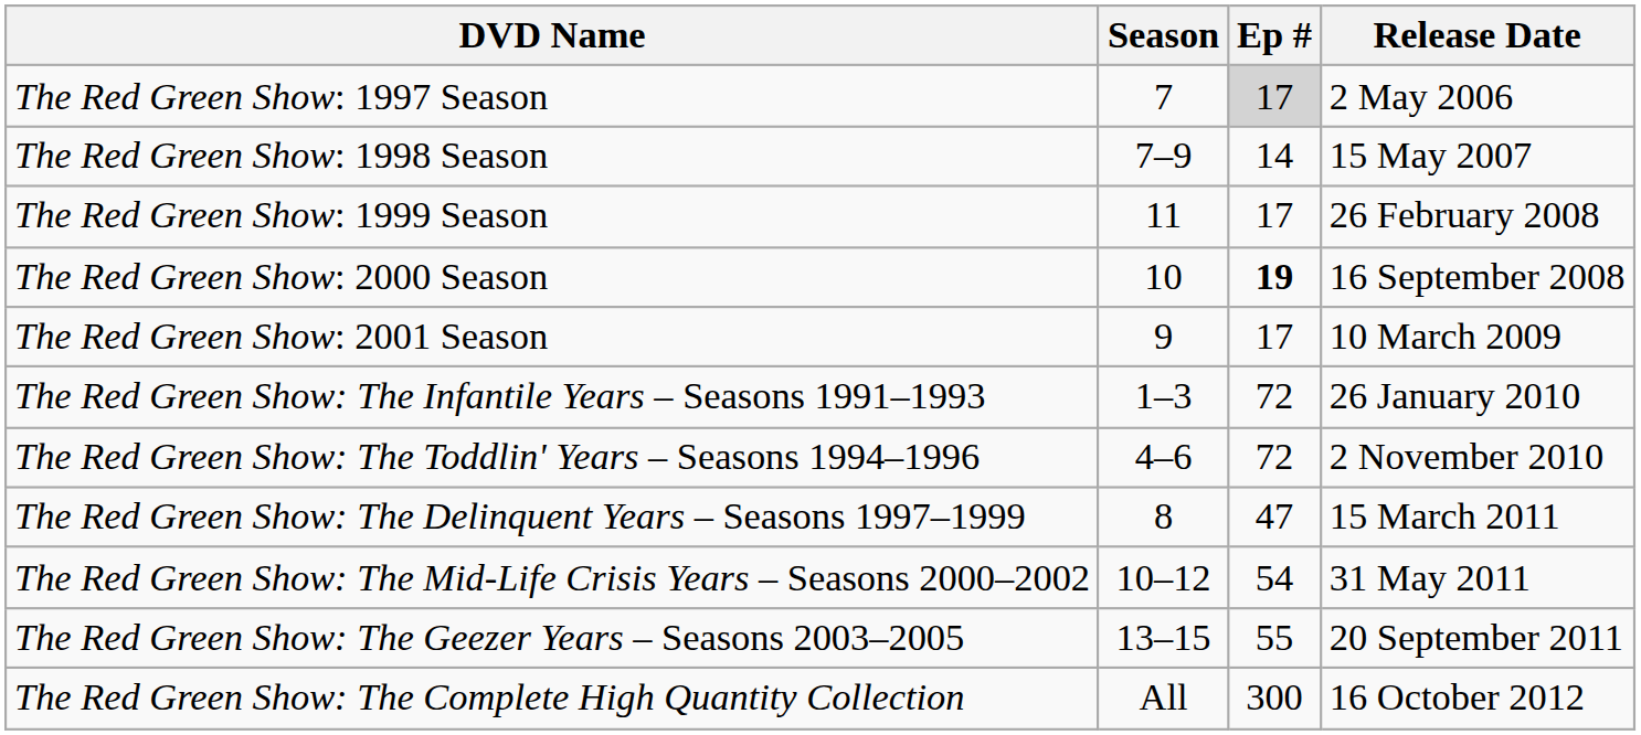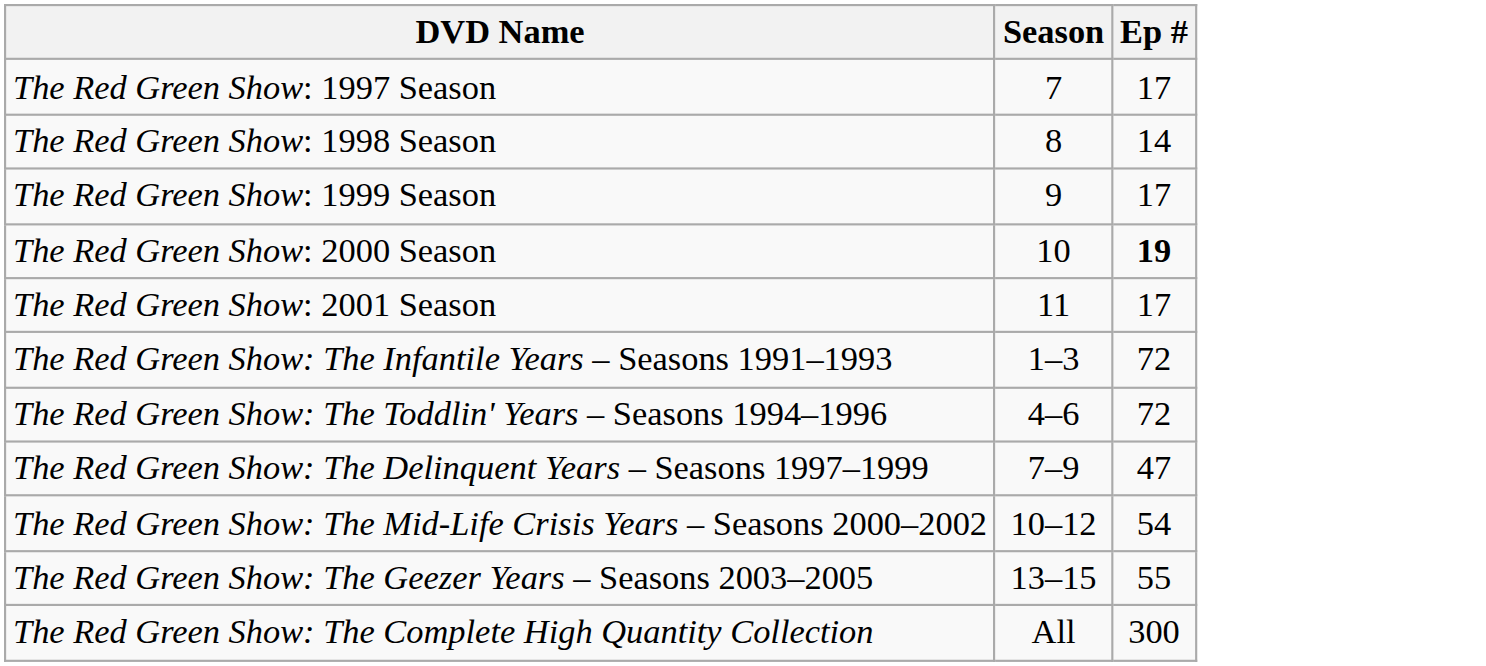 <table class="wikitable">
 <tr>
 <th>DVD Name</th>
 <th>Season</th>
 <th>Ep #</th>
-<th>Release Date</th>
 </tr>
 <tr>
 <td><em>The Red Green Show</em>: 1997 Season</td>
 <td align="center">7</td>
-<td align="center" style="background: lightgrey;">17</td>
-<td>2 May 2006</td>
+<td align="center">17</td>
 </tr>
 <tr>
 <td><em>The Red Green Show</em>: 1998 Season</td>
-<td align="center">7–9</td>
+<td align="center">8</td>
 <td align="center">14</td>
-<td>15 May 2007</td>
 </tr>
 <tr>
 <td><em>The Red Green Show</em>: 1999 Season</td>
-<td align="center">11</td>
+<td align="center">9</td>
 <td align="center">17</td>
-<td>26 February 2008</td>
 </tr>
 <tr>
 <td><em>The Red Green Show</em>: 2000 Season</td>
 <td align="center">10</td>
 <td align="center"><strong>19</strong></td>
-<td>16 September 2008</td>
 </tr>
 <tr>
 <td><em>The Red Green Show</em>: 2001 Season</td>
-<td align="center">9</td>
+<td align="center">11</td>
 <td align="center">17</td>
-<td>10 March 2009</td>
 </tr>
 <tr>
 <td><em>The Red Green Show: The Infantile Years</em> – Seasons 1991–1993</td>
 <td align="center">1–3</td>
 <td align="center">72</td>
-<td>26 January 2010</td>
 </tr>
 <tr>
 <td><em>The Red Green Show: The Toddlin' Years</em> – Seasons 1994–1996</td>
 <td align="center">4–6</td>
 <td align="center">72</td>
-<td>2 November 2010</td>
 </tr>
 <tr>
 <td><em>The Red Green Show: The Delinquent Years</em> – Seasons 1997–1999</td>
-<td align="center">8</td>
+<td align="center">7–9</td>
 <td align="center">47</td>
-<td>15 March 2011</td>
 </tr>
 <tr>
 <td><em>The Red Green Show: The Mid-Life Crisis Years</em> – Seasons 2000–2002</td>
 <td align="center">10–12</td>
 <td align="center">54</td>
-<td>31 May 2011</td>
 </tr>
 <tr>
 <td><em>The Red Green Show: The Geezer Years</em> – Seasons 2003–2005</td>
 <td align="center">13–15</td>
 <td align="center">55</td>
-<td>20 September 2011</td>
 </tr>
 <tr>
 <td><em>The Red Green Show: The Complete High Quantity Collection</em></td>
 <td align="center">All</td>
 <td align="center">300</td>
-<td>16 October 2012</td>
 </tr>
 </table>
